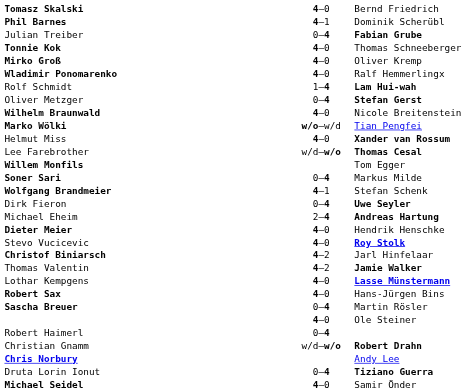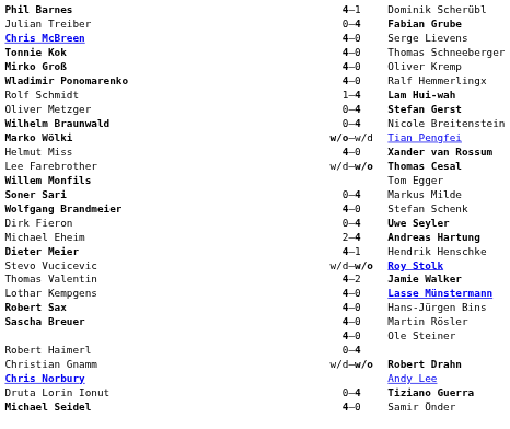 <table width="100%" cellspacing="1">
 <tr>
 <th width=45%></th>
 <th width=10%></th>
 <th width=45%></th>
-</tr>
-<tr>
-<td> <strong>Tomasz Skalski</strong></td>
-<td align="center"><strong>4</strong>–0</td>
-<td> Bernd Friedrich</td>
 </tr>
 <tr>
 <td> <strong>Phil Barnes</strong></td>
 <td align="center"><strong>4</strong>–1</td>
 <td> Dominik Scherübl</td>
 </tr>
 <tr>
 <td> Julian Treiber</td>
 <td align="center">0–<strong>4</strong></td>
 <td> <strong>Fabian Grube</strong></td>
+</tr>
+<tr>
+<td> <strong><a href='#'>Chris McBreen</a></strong></td>
+<td align="center"><strong>4</strong>–0</td>
+<td> Serge Lievens</td>
 </tr>
 <tr>
 <td> <strong>Tonnie Kok</strong></td>
 <td align="center"><strong>4</strong>–0</td>
 <td> Thomas Schneeberger</td>
 </tr>
 <tr>
 <td> <strong>Mirko Groß</strong></td>
 <td align="center"><strong>4</strong>–0</td>
 <td> Oliver Kremp</td>
 </tr>
 <tr>
 <td> <strong>Wladimir Ponomarenko</strong></td>
 <td align="center"><strong>4</strong>–0</td>
 <td> Ralf Hemmerlingx</td>
 </tr>
 <tr>
 <td> Rolf Schmidt</td>
 <td align="center">1–<strong>4</strong></td>
 <td> <strong>Lam Hui-wah</strong></td>
 </tr>
 <tr>
 <td> Oliver Metzger</td>
 <td align="center">0–<strong>4</strong></td>
 <td> <strong>Stefan Gerst</strong></td>
 </tr>
 <tr>
 <td> <strong>Wilhelm Braunwald</strong></td>
-<td align="center"><strong>4</strong>–0</td>
+<td align="center">0–<strong>4</strong></td>
 <td> Nicole Breitenstein</td>
 </tr>
 <tr>
 <td> <strong>Marko Wölki</strong></td>
 <td align="center"><strong>w/o</strong>–w/d</td>
 <td> <a href='#'>Tian Pengfei</a></td>
 </tr>
 <tr>
 <td> Helmut Miss</td>
 <td align="center"><strong>4</strong>–0</td>
 <td> <strong>Xander van Rossum</strong></td>
 </tr>
 <tr>
 <td> Lee Farebrother</td>
 <td align="center">w/d–<strong>w/o</strong></td>
 <td> <strong>Thomas Cesal</strong></td>
 </tr>
 <tr>
 <td> <strong>Willem Monfils</strong></td>
 <td align="center"></td>
 <td> Tom Egger</td>
 </tr>
 <tr>
 <td> <strong>Soner Sari</strong></td>
 <td align="center">0–<strong>4</strong></td>
 <td> Markus Milde</td>
 </tr>
 <tr>
 <td> <strong>Wolfgang Brandmeier</strong></td>
-<td align="center"><strong>4</strong>–1</td>
+<td align="center"><strong>4</strong>–0</td>
 <td> Stefan Schenk</td>
 </tr>
 <tr>
 <td> Dirk Fieron</td>
 <td align="center">0–<strong>4</strong></td>
 <td> <strong>Uwe Seyler</strong></td>
 </tr>
 <tr>
 <td> Michael Eheim</td>
 <td align="center">2–<strong>4</strong></td>
 <td> <strong>Andreas Hartung</strong></td>
 </tr>
 <tr>
 <td> <strong>Dieter Meier</strong></td>
-<td align="center"><strong>4</strong>–0</td>
+<td align="center"><strong>4</strong>–1</td>
 <td> Hendrik Henschke</td>
 </tr>
 <tr>
 <td> Stevo Vucicevic</td>
-<td align="center"><strong>4</strong>–0</td>
+<td align="center">w/d–<strong>w/o</strong></td>
 <td> <strong><a href='#'>Roy Stolk</a></strong></td>
-</tr>
-<tr>
-<td> <strong>Christof Biniarsch</strong></td>
-<td align="center"><strong>4</strong>–2</td>
-<td> Jarl Hinfelaar</td>
 </tr>
 <tr>
 <td> Thomas Valentin</td>
 <td align="center"><strong>4</strong>–2</td>
 <td> <strong>Jamie Walker</strong></td>
 </tr>
 <tr>
 <td> Lothar Kempgens</td>
 <td align="center"><strong>4</strong>–0</td>
 <td> <strong><a href='#'>Lasse Münstermann</a></strong></td>
 </tr>
 <tr>
 <td> <strong>Robert Sax</strong></td>
 <td align="center"><strong>4</strong>–0</td>
 <td> Hans-Jürgen Bins</td>
 </tr>
 <tr>
 <td> <strong>Sascha Breuer</strong></td>
-<td align="center">0–<strong>4</strong></td>
+<td align="center"><strong>4</strong>–0</td>
 <td> Martin Rösler</td>
 </tr>
 <tr>
 <td></td>
 <td align="center"><strong>4</strong>–0</td>
 <td> Ole Steiner</td>
 </tr>
 <tr>
 <td> Robert Haimerl</td>
 <td align="center">0–<strong>4</strong></td>
 <td></td>
 </tr>
 <tr>
 <td> Christian Gnamm</td>
 <td align="center">w/d–<strong>w/o</strong></td>
 <td> <strong>Robert Drahn</strong></td>
 </tr>
 <tr>
 <td> <strong><a href='#'>Chris Norbury</a></strong></td>
 <td align="center"></td>
 <td> <a href='#'>Andy Lee</a></td>
 </tr>
 <tr>
 <td> Druta Lorin Ionut</td>
 <td align="center">0–<strong>4</strong></td>
 <td> <strong>Tiziano Guerra</strong></td>
 </tr>
 <tr>
 <td> <strong>Michael Seidel</strong></td>
 <td align="center"><strong>4</strong>–0</td>
 <td> Samir Önder</td>
 </tr>
 </table>
